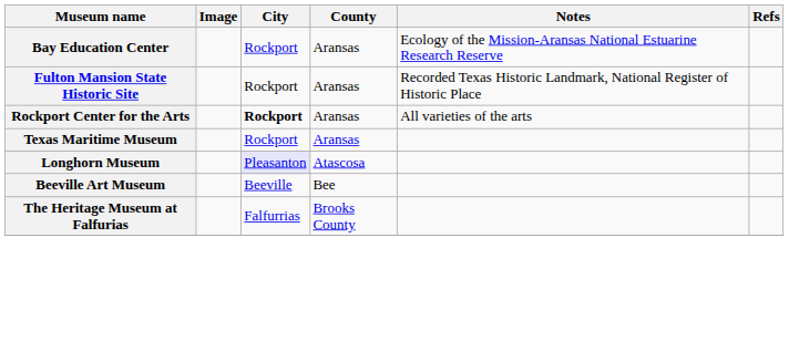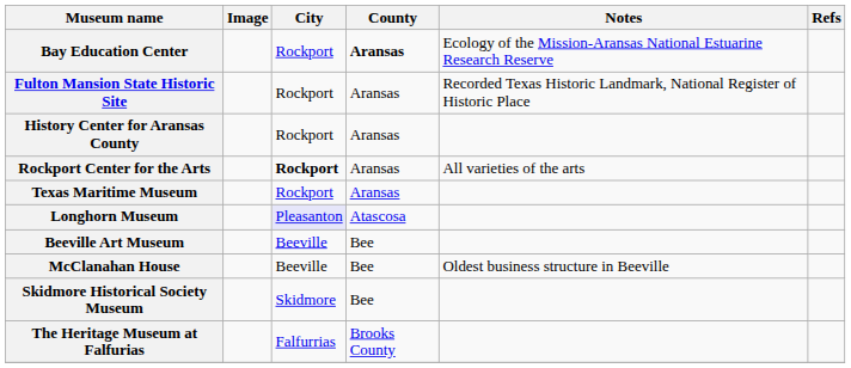 <table class="wikitable sortable plainrowheaders">
 <tr>
 <th scope="col">Museum name</th>
 <th scope="col"  class="unsortable">Image</th>
 <th scope="col">City</th>
 <th scope="col">County</th>
 <th scope="col">Notes</th>
 <th scope="col" class="unsortable">Refs</th>
 </tr>
 <tr>
 <th scope="row">Bay Education Center</th>
 <td></td>
 <td><a href='#'>Rockport</a></td>
-<td>Aransas</td>
+<td><strong>Aransas</strong></td>
 <td>Ecology of the <a href='#'>Mission-Aransas National Estuarine Research Reserve</a></td>
 <td align="center"></td>
 </tr>
 <tr>
 <th scope="row"><a href='#'>Fulton Mansion State Historic Site</a></th>
 <td></td>
 <td>Rockport</td>
 <td>Aransas</td>
 <td>Recorded Texas Historic Landmark, National Register of Historic Place</td>
+<td align="center"></td>
+</tr>
+<tr>
+<th scope="row">History Center for Aransas County</th>
+<td></td>
+<td>Rockport</td>
+<td>Aransas</td>
+<td></td>
 <td align="center"></td>
 </tr>
 <tr>
 <th scope="row">Rockport Center for the Arts</th>
 <td></td>
 <td><strong>Rockport</strong></td>
 <td>Aransas</td>
 <td>All varieties of the arts</td>
 <td align="center"></td>
 </tr>
 <tr>
 <th scope="row">Texas Maritime Museum</th>
 <td></td>
 <td><a href='#'>Rockport</a></td>
 <td><a href='#'>Aransas</a></td>
 <td></td>
 <td align="center"></td>
 </tr>
 <tr>
 <th scope="row">Longhorn Museum</th>
 <td></td>
 <td style="background: lavender;"><a href='#'>Pleasanton</a></td>
 <td><a href='#'>Atascosa</a></td>
 <td></td>
 <td align="center"></td>
 </tr>
 <tr>
 <th scope="row">Beeville Art Museum</th>
 <td></td>
 <td><a href='#'>Beeville</a></td>
 <td>Bee</td>
 <td></td>
 <td align="center"></td>
 </tr>
 <tr>
+<th scope="row">McClanahan House</th>
+<td></td>
+<td>Beeville</td>
+<td>Bee</td>
+<td>Oldest business structure in Beeville</td>
+<td align="center"></td>
+</tr>
+<tr>
+<th scope="row">Skidmore Historical Society Museum</th>
+<td></td>
+<td><a href='#'>Skidmore</a></td>
+<td>Bee</td>
+<td></td>
+<td align="center"></td>
+</tr>
+<tr>
 <th scope="row">The Heritage Museum at Falfurias</th>
 <td></td>
 <td><a href='#'>Falfurrias</a></td>
 <td><a href='#'>Brooks County</a></td>
 <td></td>
 <td align="center"></td>
 </tr>
 <tr>
 </tr>
 </table>
